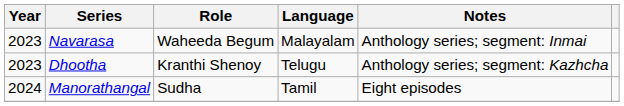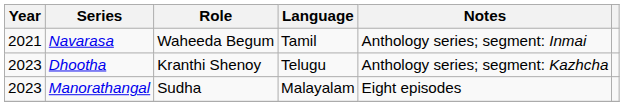 <table class="wikitable plainrowheaders sortable" style="margin-right: 0;">
 <tr>
 <th scope="col">Year</th>
 <th scope="col">Series</th>
 <th scope="col">Role</th>
 <th scope="col">Language</th>
 <th scope="col" class="unsortable">Notes</th>
 <th scope="col" class="unsortable"></th>
 </tr>
 <tr>
-<td>2023</td>
+<td>2021</td>
 <td><em><a href='#'>Navarasa</a></em></td>
 <td>Waheeda Begum</td>
-<td>Malayalam</td>
+<td>Tamil</td>
 <td>Anthology series; segment: <em>Inmai</em></td>
 <td></td>
 </tr>
 <tr>
 <td>2023</td>
 <td><em><a href='#'>Dhootha</a></em></td>
 <td>Kranthi Shenoy</td>
 <td>Telugu</td>
 <td>Anthology series; segment: <em>Kazhcha</em></td>
 <td></td>
 </tr>
 <tr>
-<td>2024</td>
+<td>2023</td>
 <td><em><a href='#'>Manorathangal</a></em></td>
 <td>Sudha</td>
-<td>Tamil</td>
+<td>Malayalam</td>
 <td>Eight episodes</td>
 <td></td>
 </tr>
 <tr>
 </tr>
 </table>
